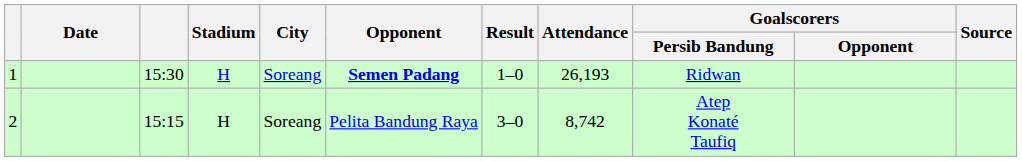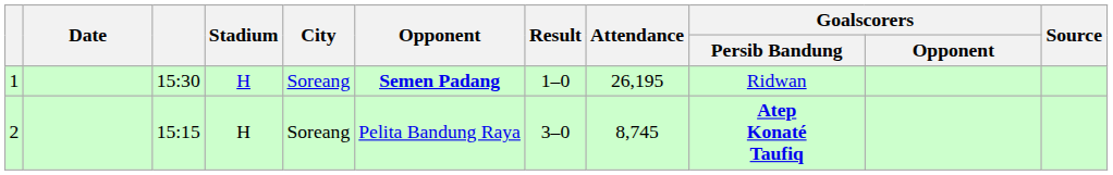 <table class="wikitable" Style="text-align: center">
 <tr>
 <th rowspan="2"></th>
 <th rowspan="2" style="width:100px">Date</th>
 <th rowspan="2"></th>
 <th rowspan="2">Stadium</th>
 <th rowspan="2">City</th>
 <th rowspan="2">Opponent</th>
 <th rowspan="2">Result</th>
 <th rowspan="2">Attendance</th>
 <th colspan="2">Goalscorers</th>
 <th rowspan="2">Source</th>
 </tr>
 <tr>
 <th style="width:140px">Persib Bandung</th>
 <th style="width:140px">Opponent</th>
 </tr>
 <tr style="background:#cfc">
 <td>1</td>
 <td></td>
 <td>15:30</td>
 <td><a href='#'>H</a></td>
 <td><a href='#'>Soreang</a></td>
 <td><strong><a href='#'>Semen Padang</a></strong></td>
 <td>1–0</td>
-<td>26,193</td>
+<td>26,195</td>
 <td><a href='#'>Ridwan</a> </td>
 <td></td>
 <td></td>
 </tr>
 <tr style="background:#cfc">
 <td>2</td>
 <td></td>
 <td>15:15</td>
 <td>H</td>
 <td>Soreang</td>
 <td><a href='#'>Pelita Bandung Raya</a></td>
 <td>3–0</td>
-<td>8,742</td>
-<td><a href='#'>Atep</a> <br><a href='#'>Konaté</a> <br><a href='#'>Taufiq</a> </td>
+<td>8,745</td>
+<td><strong><a href='#'>Atep</a> <br><a href='#'>Konaté</a> <br><a href='#'>Taufiq</a> </strong></td>
 <td></td>
 <td></td>
 </tr>
 </table>
